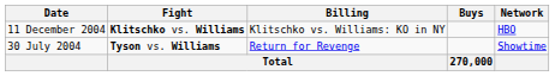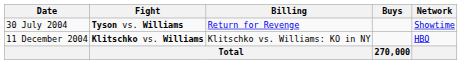 <table class="wikitable">
 <tr>
 <th>Date</th>
 <th>Fight</th>
 <th>Billing</th>
 <th>Buys</th>
 <th>Network</th>
 </tr>
 <tr>
+<td>30 July 2004</td>
+<td><strong>Tyson</strong> vs. <strong>Williams</strong></td>
+<td><a href='#'>Return for Revenge</a></td>
+<td></td>
+<td><a href='#'>Showtime</a></td>
+</tr>
+<tr>
 <td>11 December 2004</td>
 <td><strong>Klitschko</strong> vs. <strong>Williams</strong></td>
 <td>Klitschko vs. Williams: KO in NY</td>
 <td></td>
 <td><a href='#'>HBO</a></td>
-</tr>
-<tr>
-<td>30 July 2004</td>
-<td><strong>Tyson</strong> vs. <strong>Williams</strong></td>
-<td><a href='#'>Return for Revenge</a></td>
-<td></td>
-<td><a href='#'>Showtime</a></td>
 </tr>
 <tr>
 <th></th>
 <th colspan="2">Total</th>
 <th>270,000</th>
 <th></th>
 </tr>
 </table>
